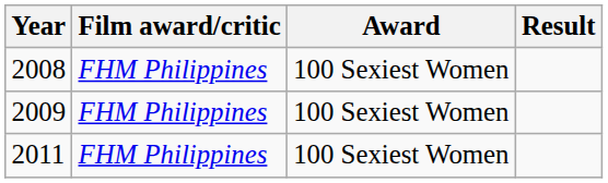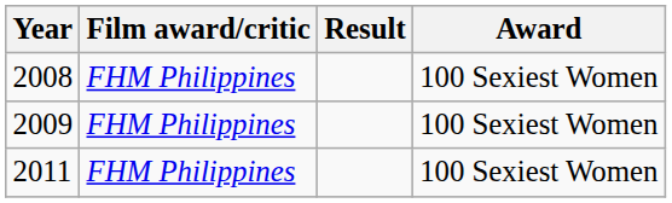 <table class="wikitable sortable">
 <tr>
 <th>Year</th>
 <th>Film award/critic</th>
+<th>Result</th>
 <th>Award</th>
-<th>Result</th>
 </tr>
 <tr>
 <td>2008</td>
 <td><em><a href='#'>FHM Philippines</a></em></td>
+<td></td>
 <td>100 Sexiest Women</td>
-<td></td>
 </tr>
 <tr>
 <td>2009</td>
 <td><em><a href='#'>FHM Philippines</a></em></td>
+<td></td>
 <td>100 Sexiest Women</td>
-<td></td>
 </tr>
 <tr>
 <td>2011</td>
 <td><em><a href='#'>FHM Philippines</a></em></td>
+<td></td>
 <td>100 Sexiest Women</td>
-<td></td>
 </tr>
 </table>
